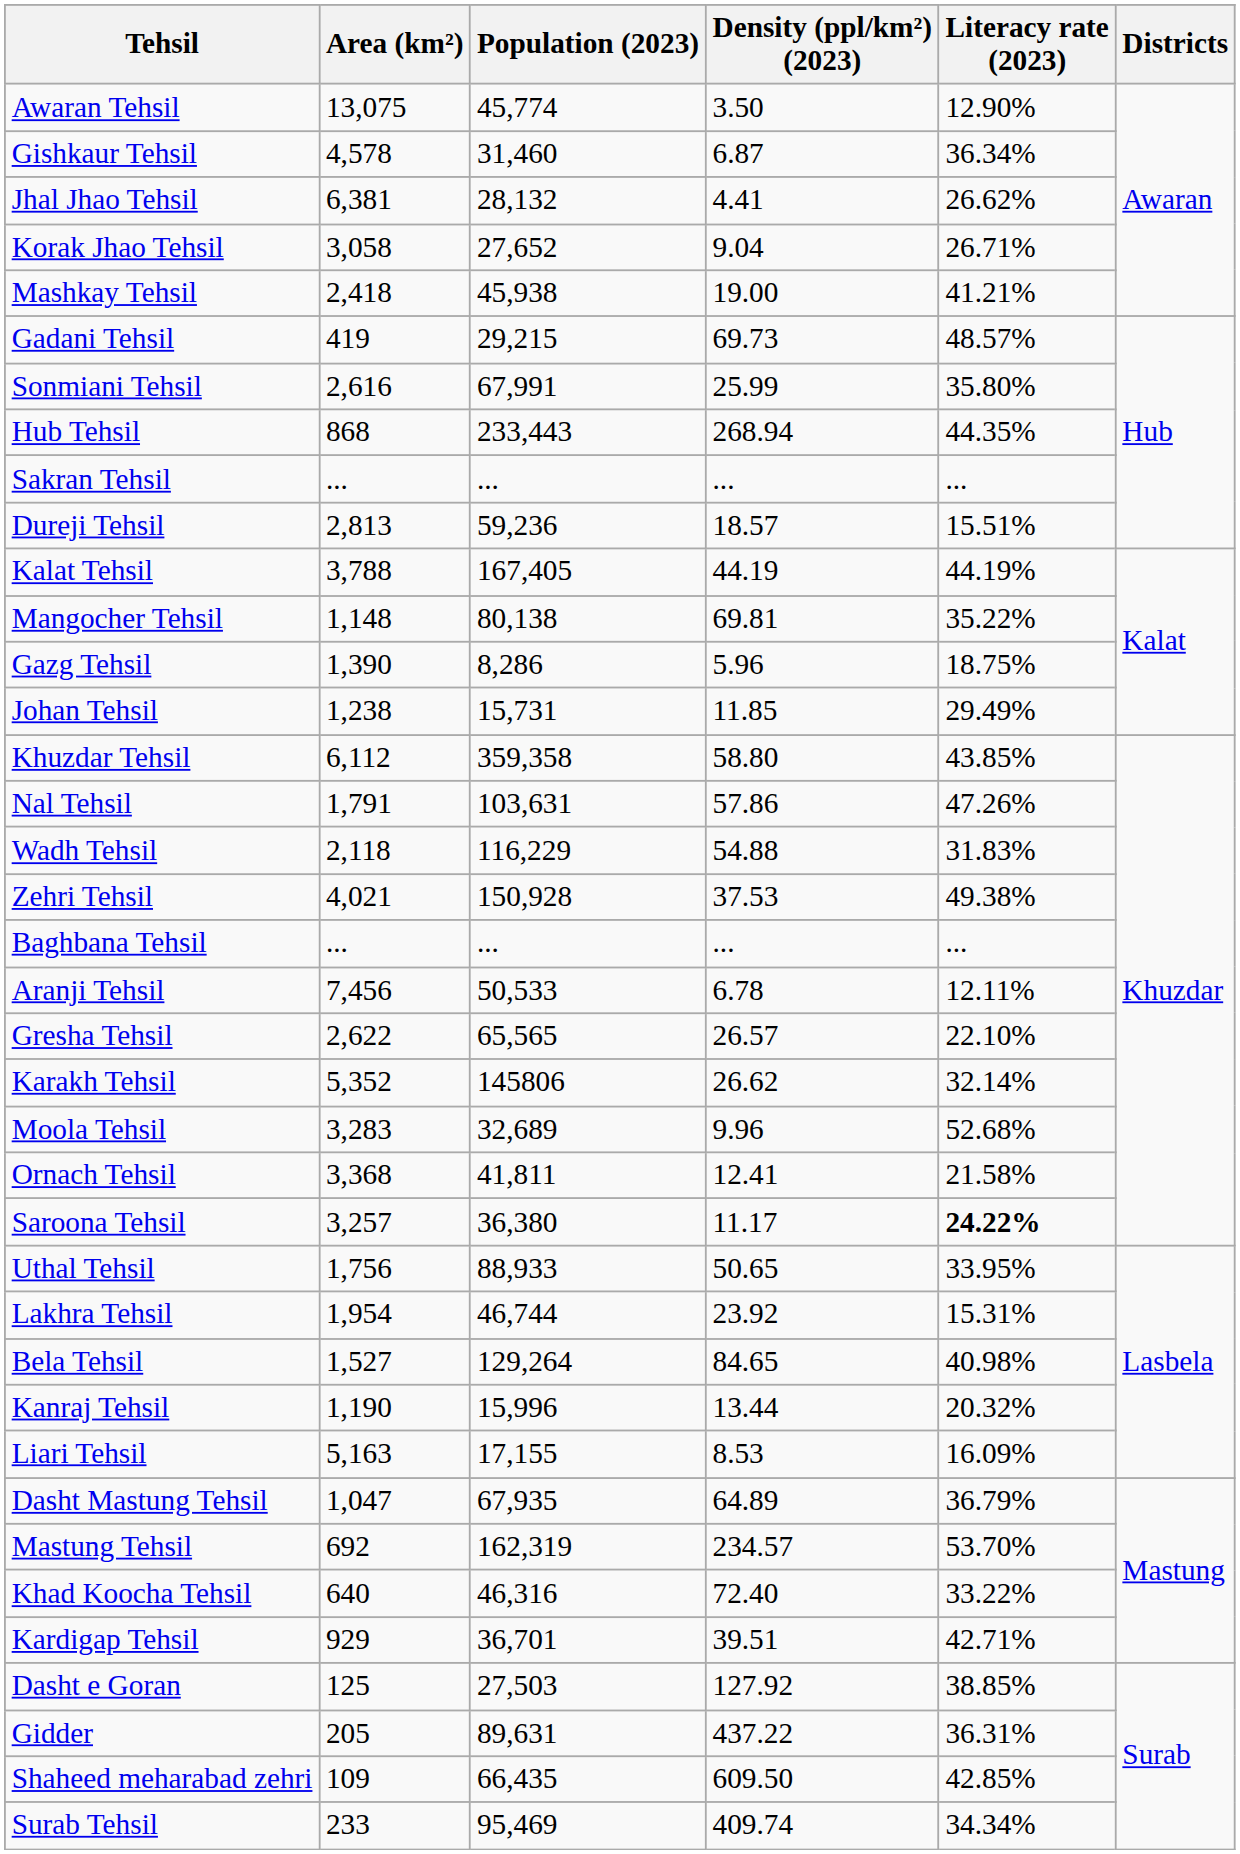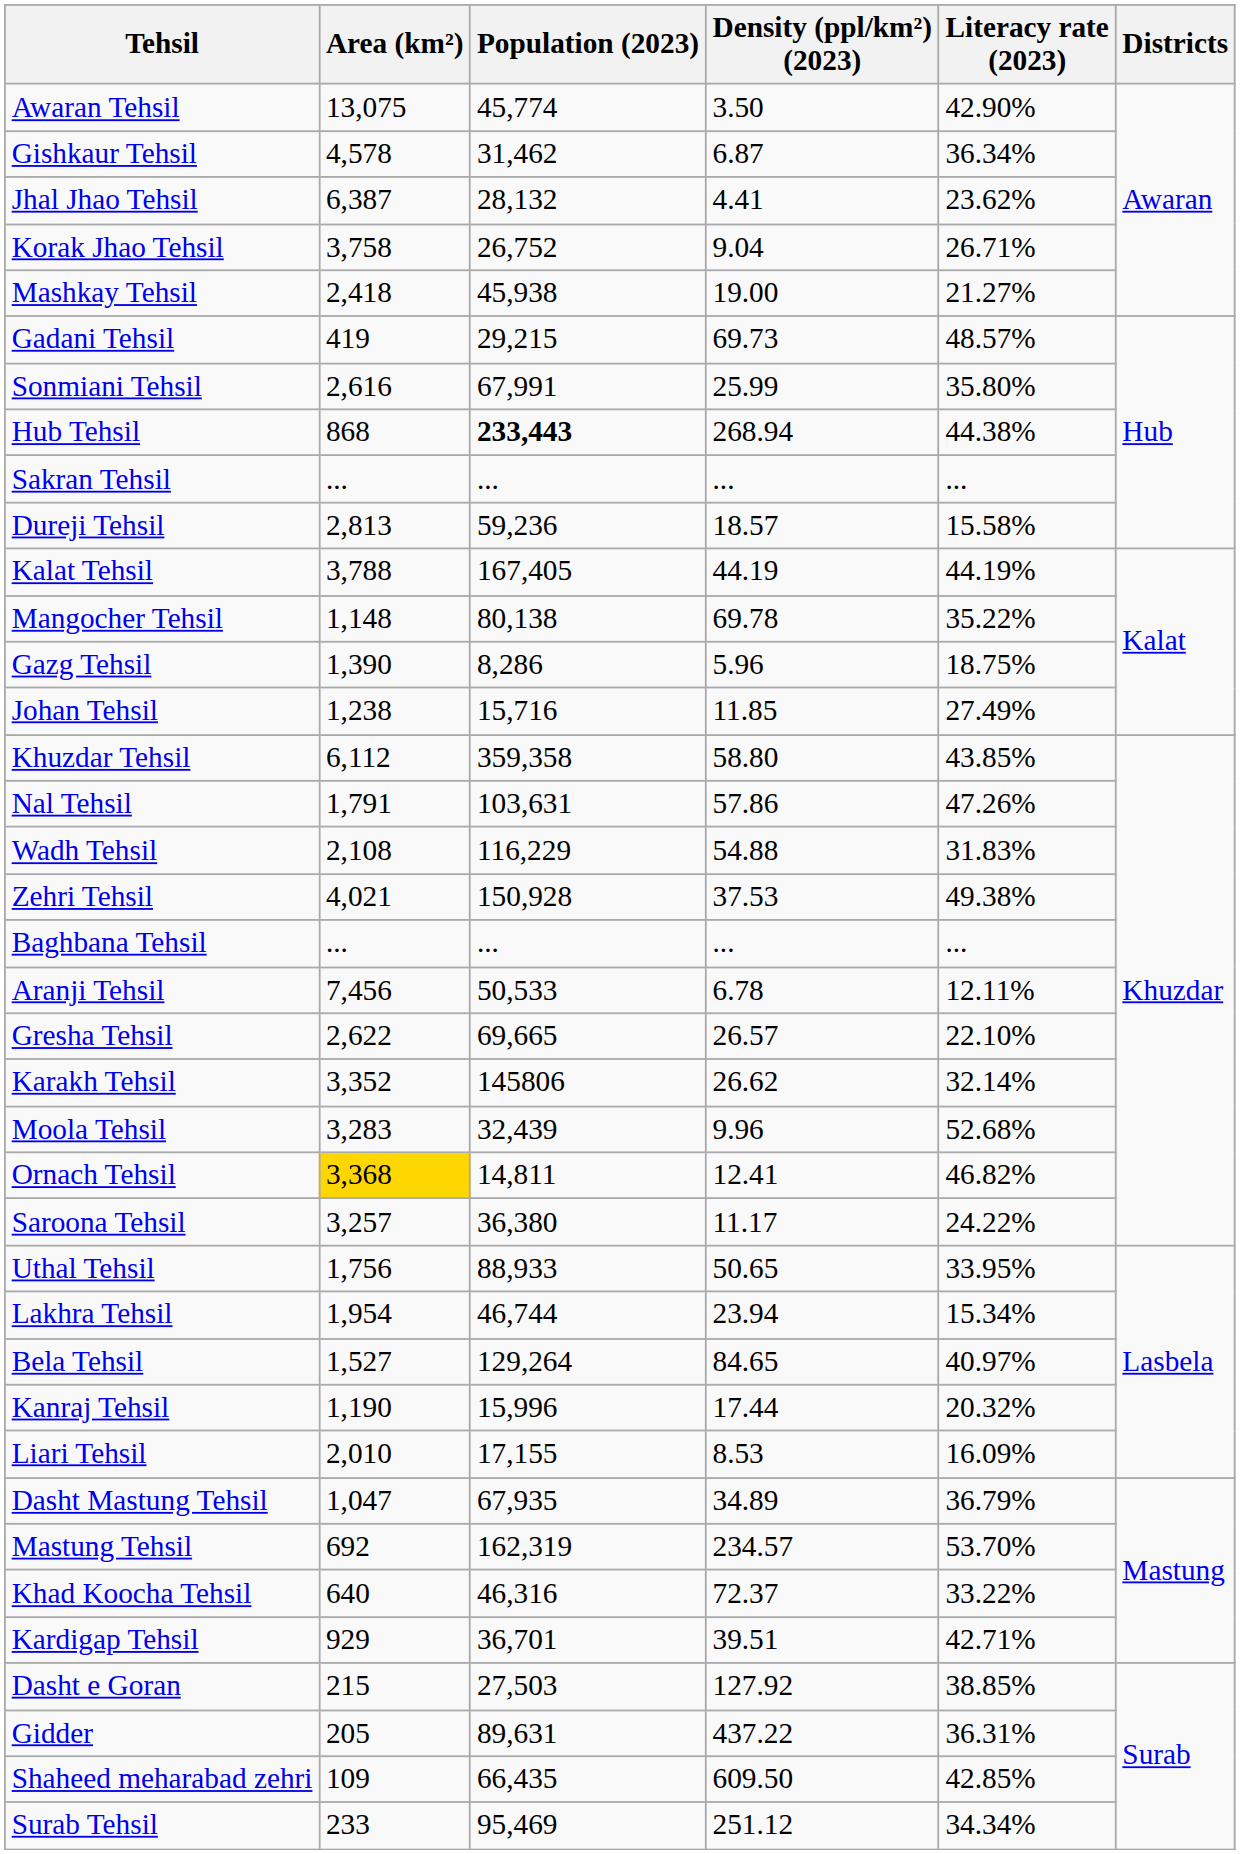 <table class="wikitable sortable static-row-numbers static-row-header-hash">
 <tr>
 <th>Tehsil</th>
 <th>Area (km²)</th>
 <th>Population (2023)</th>
 <th>Density (ppl/km²)<br>(2023)</th>
 <th>Literacy rate<br>(2023)</th>
 <th>Districts</th>
 </tr>
 <tr>
 <td><a href='#'>Awaran Tehsil</a></td>
 <td>13,075</td>
 <td>45,774</td>
 <td>3.50</td>
-<td>12.90%</td>
+<td>42.90%</td>
 <td rowspan="5"><a href='#'>Awaran</a></td>
 </tr>
 <tr>
 <td><a href='#'>Gishkaur Tehsil</a></td>
 <td>4,578</td>
-<td>31,460</td>
+<td>31,462</td>
 <td>6.87</td>
 <td>36.34%</td>
 </tr>
 <tr>
 <td><a href='#'>Jhal Jhao Tehsil</a></td>
-<td>6,381</td>
+<td>6,387</td>
 <td>28,132</td>
 <td>4.41</td>
-<td>26.62%</td>
+<td>23.62%</td>
 </tr>
 <tr>
 <td><a href='#'>Korak Jhao Tehsil</a></td>
-<td>3,058</td>
-<td>27,652</td>
+<td>3,758</td>
+<td>26,752</td>
 <td>9.04</td>
 <td>26.71%</td>
 </tr>
 <tr>
 <td><a href='#'>Mashkay Tehsil</a></td>
 <td>2,418</td>
 <td>45,938</td>
 <td>19.00</td>
-<td>41.21%</td>
+<td>21.27%</td>
 </tr>
 <tr>
 <td><a href='#'>Gadani Tehsil</a></td>
 <td>419</td>
 <td>29,215</td>
 <td>69.73</td>
 <td>48.57%</td>
 <td rowspan="5"><a href='#'>Hub</a></td>
 </tr>
 <tr>
 <td><a href='#'>Sonmiani Tehsil</a></td>
 <td>2,616</td>
 <td>67,991</td>
 <td>25.99</td>
 <td>35.80%</td>
 </tr>
 <tr>
 <td><a href='#'>Hub Tehsil</a></td>
 <td>868</td>
-<td>233,443</td>
+<td><strong>233,443</strong></td>
 <td>268.94</td>
-<td>44.35%</td>
+<td>44.38%</td>
 </tr>
 <tr>
 <td><a href='#'>Sakran Tehsil</a></td>
 <td>...</td>
 <td>...</td>
 <td>...</td>
 <td>...</td>
 </tr>
 <tr>
 <td><a href='#'>Dureji Tehsil</a></td>
 <td>2,813</td>
 <td>59,236</td>
 <td>18.57</td>
-<td>15.51%</td>
+<td>15.58%</td>
 </tr>
 <tr>
 <td><a href='#'>Kalat Tehsil</a></td>
 <td>3,788</td>
 <td>167,405</td>
 <td>44.19</td>
 <td>44.19%</td>
 <td rowspan="4"><a href='#'>Kalat</a></td>
 </tr>
 <tr>
 <td><a href='#'>Mangocher Tehsil</a></td>
 <td>1,148</td>
 <td>80,138</td>
-<td>69.81</td>
+<td>69.78</td>
 <td>35.22%</td>
 </tr>
 <tr>
 <td><a href='#'>Gazg Tehsil</a></td>
 <td>1,390</td>
 <td>8,286</td>
 <td>5.96</td>
 <td>18.75%</td>
 </tr>
 <tr>
 <td><a href='#'>Johan Tehsil</a></td>
 <td>1,238</td>
-<td>15,731</td>
+<td>15,716</td>
 <td>11.85</td>
-<td>29.49%</td>
+<td>27.49%</td>
 </tr>
 <tr>
 <td><a href='#'>Khuzdar Tehsil</a></td>
 <td>6,112</td>
 <td>359,358</td>
 <td>58.80</td>
 <td>43.85%</td>
 <td rowspan="11"><a href='#'>Khuzdar</a></td>
 </tr>
 <tr>
 <td><a href='#'>Nal Tehsil</a></td>
 <td>1,791</td>
 <td>103,631</td>
 <td>57.86</td>
 <td>47.26%</td>
 </tr>
 <tr>
 <td><a href='#'>Wadh Tehsil</a></td>
-<td>2,118</td>
+<td>2,108</td>
 <td>116,229</td>
 <td>54.88</td>
 <td>31.83%</td>
 </tr>
 <tr>
 <td><a href='#'>Zehri Tehsil</a></td>
 <td>4,021</td>
 <td>150,928</td>
 <td>37.53</td>
 <td>49.38%</td>
 </tr>
 <tr>
 <td><a href='#'>Baghbana Tehsil</a></td>
 <td>...</td>
 <td>...</td>
 <td>...</td>
 <td>...</td>
 </tr>
 <tr>
 <td><a href='#'>Aranji Tehsil</a></td>
 <td>7,456</td>
 <td>50,533</td>
 <td>6.78</td>
 <td>12.11%</td>
 </tr>
 <tr>
 <td><a href='#'>Gresha Tehsil</a></td>
 <td>2,622</td>
-<td>65,565</td>
+<td>69,665</td>
 <td>26.57</td>
 <td>22.10%</td>
 </tr>
 <tr>
 <td><a href='#'>Karakh Tehsil</a></td>
-<td>5,352</td>
+<td>3,352</td>
 <td>145806</td>
 <td>26.62</td>
 <td>32.14%</td>
 </tr>
 <tr>
 <td><a href='#'>Moola Tehsil</a></td>
 <td>3,283</td>
-<td>32,689</td>
+<td>32,439</td>
 <td>9.96</td>
 <td>52.68%</td>
 </tr>
 <tr>
 <td><a href='#'>Ornach Tehsil</a></td>
-<td>3,368</td>
-<td>41,811</td>
+<td style="background: gold;">3,368</td>
+<td>14,811</td>
 <td>12.41</td>
-<td>21.58%</td>
+<td>46.82%</td>
 </tr>
 <tr>
 <td><a href='#'>Saroona Tehsil</a></td>
 <td>3,257</td>
 <td>36,380</td>
 <td>11.17</td>
-<td><strong>24.22%</strong></td>
+<td>24.22%</td>
 </tr>
 <tr>
 <td><a href='#'>Uthal Tehsil</a></td>
 <td>1,756</td>
 <td>88,933</td>
 <td>50.65</td>
 <td>33.95%</td>
 <td rowspan="5"><a href='#'>Lasbela</a></td>
 </tr>
 <tr>
 <td><a href='#'>Lakhra Tehsil</a></td>
 <td>1,954</td>
 <td>46,744</td>
-<td>23.92</td>
-<td>15.31%</td>
+<td>23.94</td>
+<td>15.34%</td>
 </tr>
 <tr>
 <td><a href='#'>Bela Tehsil</a></td>
 <td>1,527</td>
 <td>129,264</td>
 <td>84.65</td>
-<td>40.98%</td>
+<td>40.97%</td>
 </tr>
 <tr>
 <td><a href='#'>Kanraj Tehsil</a></td>
 <td>1,190</td>
 <td>15,996</td>
-<td>13.44</td>
+<td>17.44</td>
 <td>20.32%</td>
 </tr>
 <tr>
 <td><a href='#'>Liari Tehsil</a></td>
-<td>5,163</td>
+<td>2,010</td>
 <td>17,155</td>
 <td>8.53</td>
 <td>16.09%</td>
 </tr>
 <tr>
 <td><a href='#'>Dasht Mastung Tehsil</a></td>
 <td>1,047</td>
 <td>67,935</td>
-<td>64.89</td>
+<td>34.89</td>
 <td>36.79%</td>
 <td rowspan="4"><a href='#'>Mastung</a></td>
 </tr>
 <tr>
 <td><a href='#'>Mastung Tehsil</a></td>
 <td>692</td>
 <td>162,319</td>
 <td>234.57</td>
 <td>53.70%</td>
 </tr>
 <tr>
 <td><a href='#'>Khad Koocha Tehsil</a></td>
 <td>640</td>
 <td>46,316</td>
-<td>72.40</td>
+<td>72.37</td>
 <td>33.22%</td>
 </tr>
 <tr>
 <td><a href='#'>Kardigap Tehsil</a></td>
 <td>929</td>
 <td>36,701</td>
 <td>39.51</td>
 <td>42.71%</td>
 </tr>
 <tr>
 <td><a href='#'>Dasht e Goran</a></td>
-<td>125</td>
+<td>215</td>
 <td>27,503</td>
 <td>127.92</td>
 <td>38.85%</td>
 <td rowspan="4"><a href='#'>Surab</a></td>
 </tr>
 <tr>
 <td><a href='#'>Gidder</a></td>
 <td>205</td>
 <td>89,631</td>
 <td>437.22</td>
 <td>36.31%</td>
 </tr>
 <tr>
 <td><a href='#'>Shaheed meharabad zehri</a></td>
 <td>109</td>
 <td>66,435</td>
 <td>609.50</td>
 <td>42.85%</td>
 </tr>
 <tr>
 <td><a href='#'>Surab Tehsil</a></td>
 <td>233</td>
 <td>95,469</td>
-<td>409.74</td>
+<td>251.12</td>
 <td>34.34%</td>
 </tr>
 </table>
